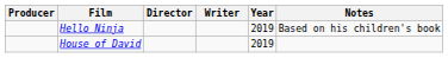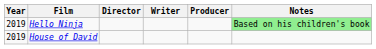 <table class="wikitable sortable">
 <tr>
-<th width=65>Producer</th>
+<th style="width:26px;">Year</th>
 <th>Film</th>
 <th width=65>Director</th>
 <th width=65>Writer</th>
-<th style="width:26px;">Year</th>
+<th width=65>Producer</th>
 <th>Notes</th>
 </tr>
 <tr>
-<td></td>
+<td>2019</td>
 <td><em><a href='#'>Hello Ninja</a></em></td>
 <td></td>
 <td></td>
-<td>2019</td>
-<td>Based on his children's book</td>
+<td></td>
+<td style="background: lightgreen;">Based on his children's book</td>
 </tr>
 <tr>
-<td></td>
+<td>2019</td>
 <td><em><a href='#'>House of David</a></em></td>
 <td></td>
 <td></td>
-<td>2019</td>
+<td></td>
 <td></td>
 </tr>
 </table>
